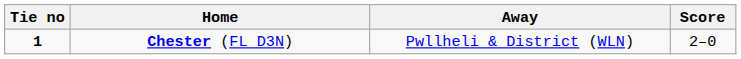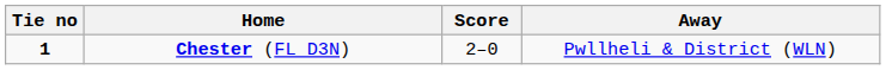 <table class="wikitable" style="text-align:center">
 <tr>
 <th width=50>Tie no</th>
 <th width=250>Home</th>
+<th width=50>Score</th>
 <th width=250>Away</th>
-<th width=50>Score</th>
 </tr>
 <tr>
 <td><strong>1</strong></td>
 <td><strong><a href='#'>Chester</a></strong> (<a href='#'>FL D3N</a>)</td>
+<td>2–0</td>
 <td><a href='#'>Pwllheli & District</a> (<a href='#'>WLN</a>)</td>
-<td>2–0</td>
 </tr>
 </table>
